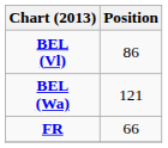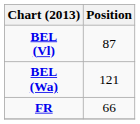 <table class="wikitable sortable">
 <tr>
 <th>Chart (2013)</th>
 <th>Position</th>
 </tr>
 <tr>
 <td style="text-align:center;"><strong><a href='#'>BEL <br>(Vl)</a></strong></td>
-<td style="text-align:center;">86</td>
+<td style="text-align:center;">87</td>
 </tr>
 <tr>
 <td style="text-align:center;"><strong><a href='#'>BEL <br>(Wa)</a></strong></td>
 <td style="text-align:center;">121</td>
 </tr>
 <tr>
 <td style="text-align:center;"><strong><a href='#'>FR</a></strong></td>
 <td style="text-align:center;">66</td>
 </tr>
 <tr>
 </tr>
 </table>
